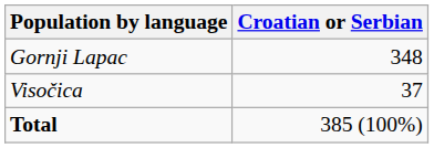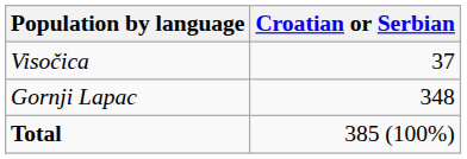 <table class="wikitable sortable">
 <tr>
 <th>Population by language</th>
 <th><a href='#'>Croatian</a> or <a href='#'>Serbian</a></th>
 </tr>
 <tr>
+<td><em>Visočica</em></td>
+<td align="right">37</td>
+</tr>
+<tr>
 <td><em>Gornji Lapac</em></td>
 <td align="right">348</td>
-</tr>
-<tr>
-<td><em>Visočica</em></td>
-<td align="right">37</td>
 </tr>
 <tr>
 <td><strong>Total</strong></td>
 <td align="right">385 (100%)</td>
 </tr>
 </table>
